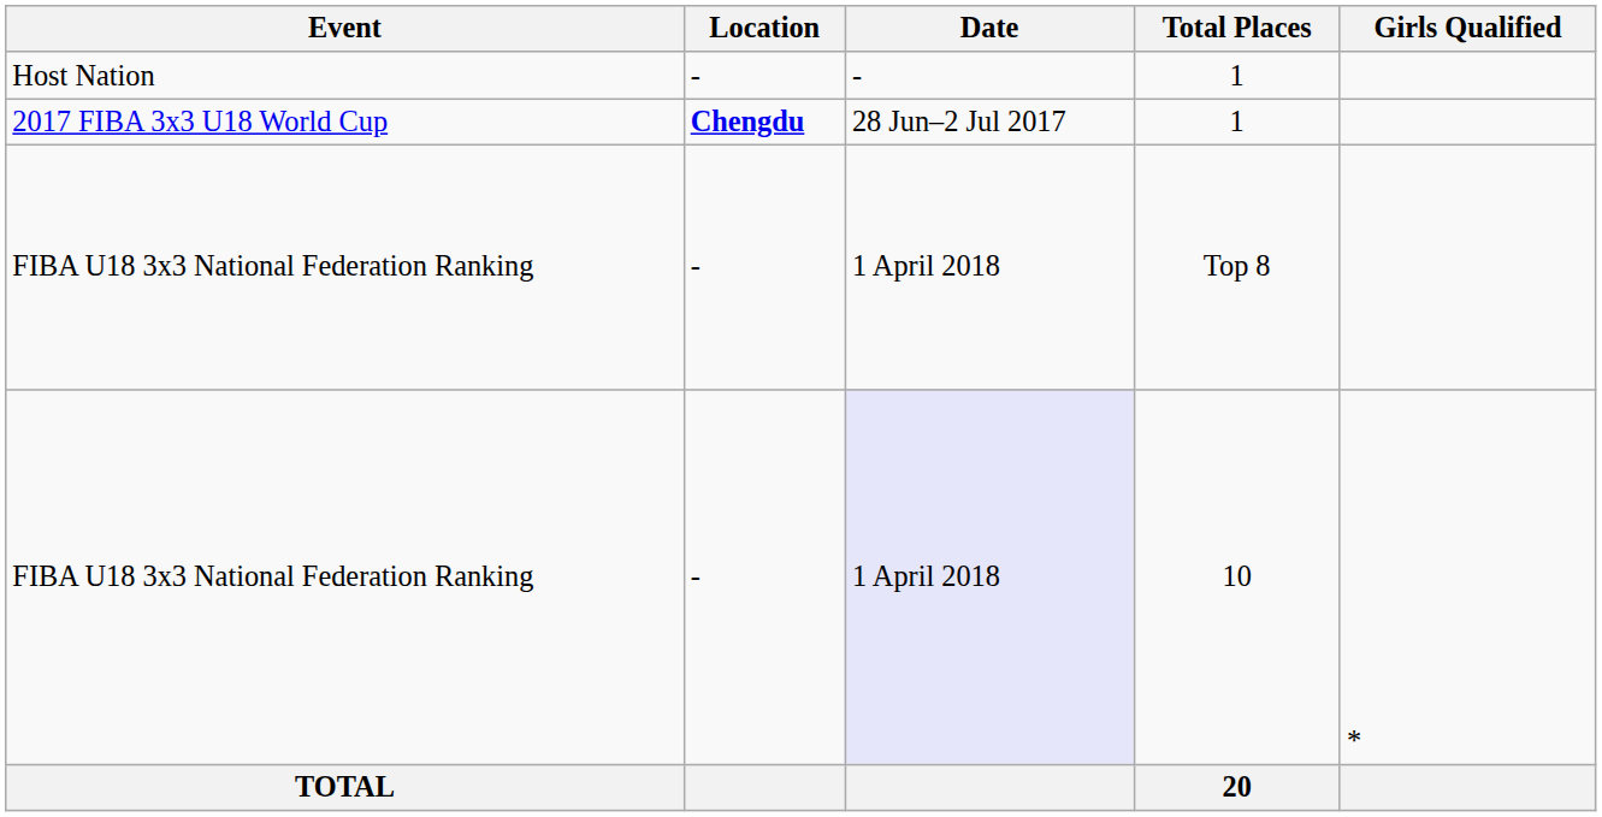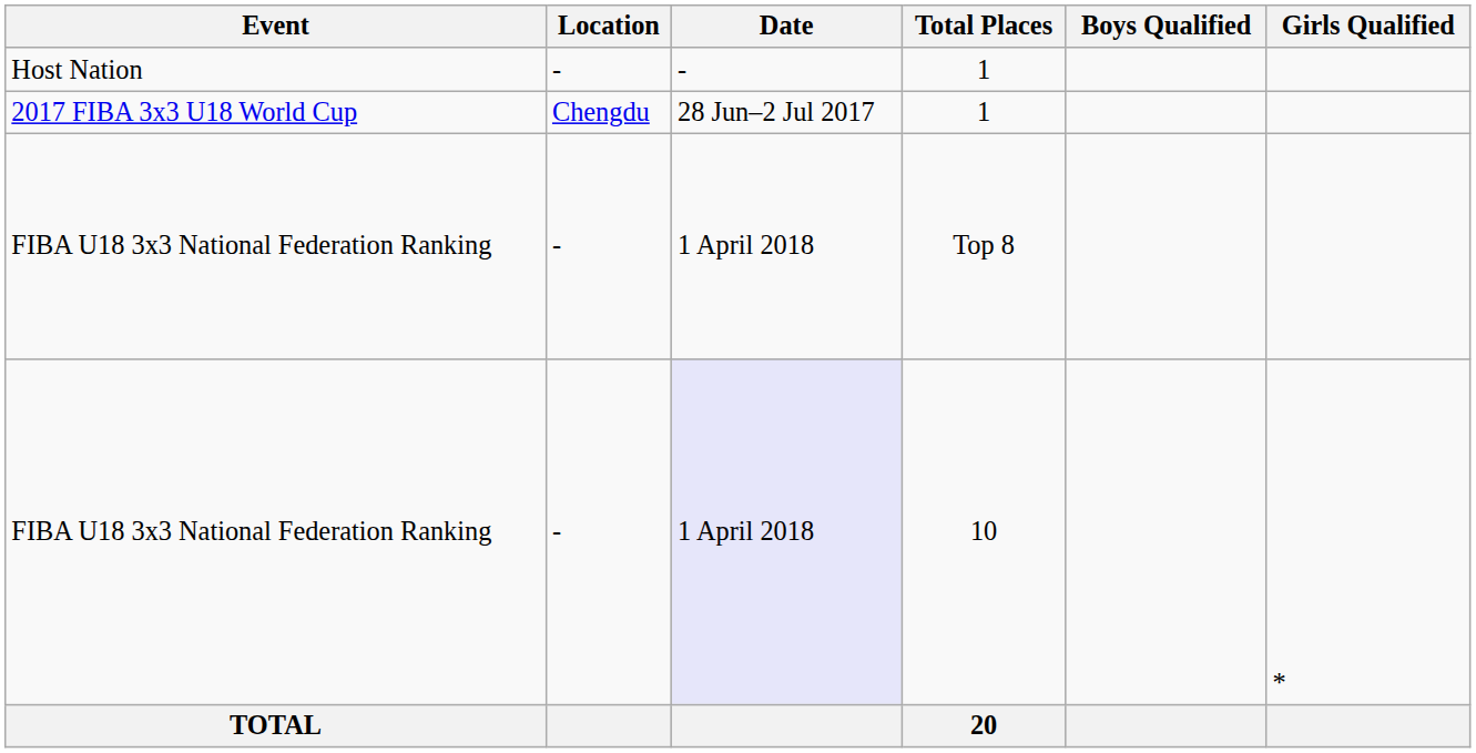 <table class="wikitable" width=870>
 <tr>
 <th>Event</th>
 <th>Location</th>
 <th>Date</th>
 <th>Total Places</th>
+<th>Boys Qualified</th>
 <th>Girls Qualified</th>
 </tr>
 <tr>
 <td>Host Nation</td>
 <td>-</td>
 <td>-</td>
 <td align="center">1</td>
 <td></td>
+<td></td>
 </tr>
 <tr>
 <td><a href='#'>2017 FIBA 3x3 U18 World Cup</a></td>
-<td><strong> <a href='#'>Chengdu</a></strong></td>
+<td> <a href='#'>Chengdu</a></td>
 <td>28 Jun–2 Jul 2017</td>
 <td align="center">1</td>
+<td></td>
 <td></td>
 </tr>
 <tr>
 <td>FIBA U18 3x3 National Federation Ranking</td>
 <td>-</td>
 <td>1 April 2018</td>
 <td align="center">Top 8</td>
 <td><br><br><br><br><br><br><br></td>
+<td><br><br><br><br><br><br><br></td>
 </tr>
 <tr>
 <td>FIBA U18 3x3 National Federation Ranking</td>
 <td>-</td>
 <td style="background: lavender;">1 April 2018</td>
 <td align="center">10</td>
+<td><br><br><br><br><br><br><br><br><br></td>
 <td><br><br><br><s></s><br><br><br><br><br><br><br>*</td>
 </tr>
 <tr>
 <th>TOTAL</th>
 <th></th>
 <th></th>
 <th>20</th>
 <th></th>
+<th></th>
 </tr>
 </table>
